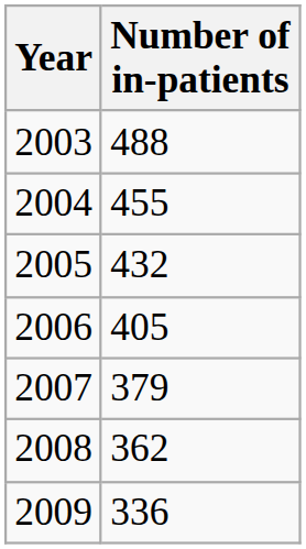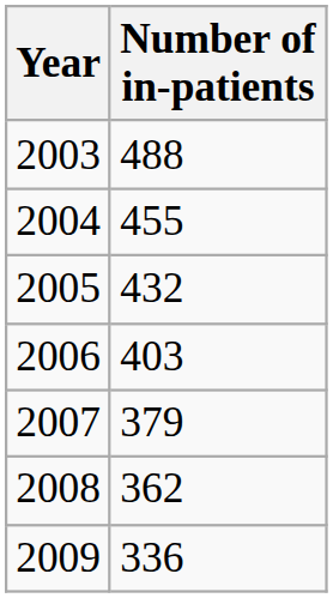 <table class="wikitable">
 <tr>
 <th scope="col">Year<br></th>
 <th scope="col">Number of<br>in-patients</th>
 </tr>
 <tr>
 <td>2003</td>
 <td>488</td>
 </tr>
 <tr>
 <td>2004</td>
 <td>455</td>
 </tr>
 <tr>
 <td>2005</td>
 <td>432</td>
 </tr>
 <tr>
 <td>2006</td>
-<td>405</td>
+<td>403</td>
 </tr>
 <tr>
 <td>2007</td>
 <td>379</td>
 </tr>
 <tr>
 <td>2008</td>
 <td>362</td>
 </tr>
 <tr>
 <td>2009</td>
 <td>336</td>
 </tr>
 </table>
